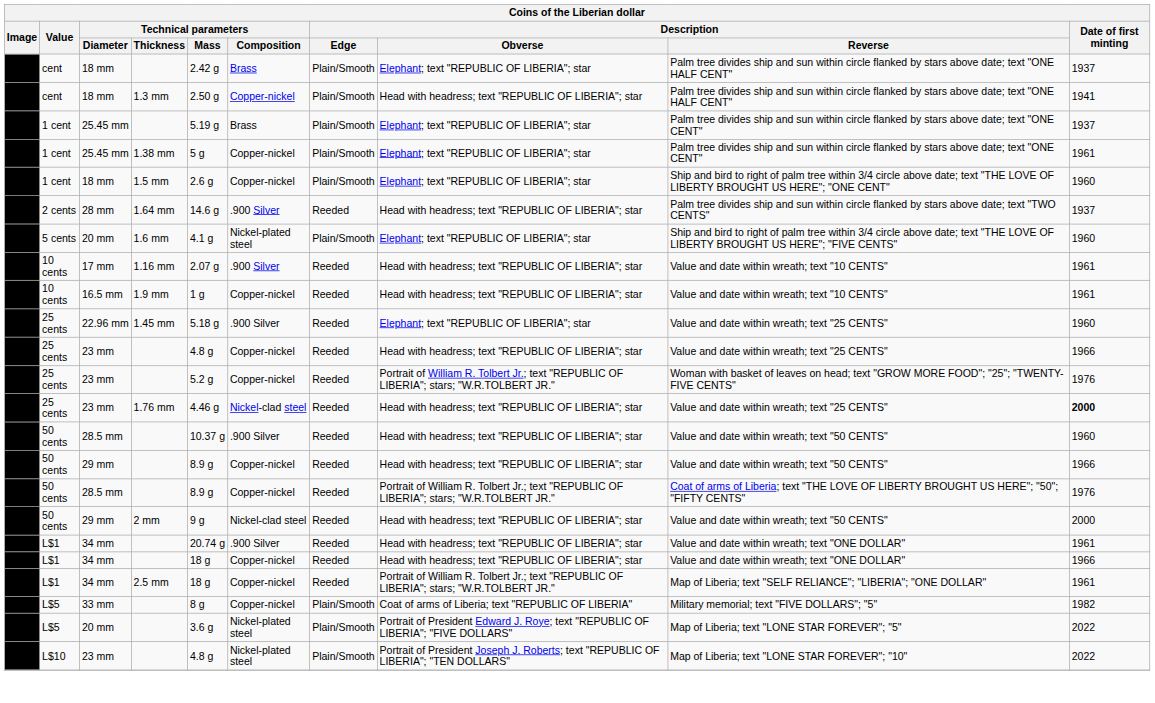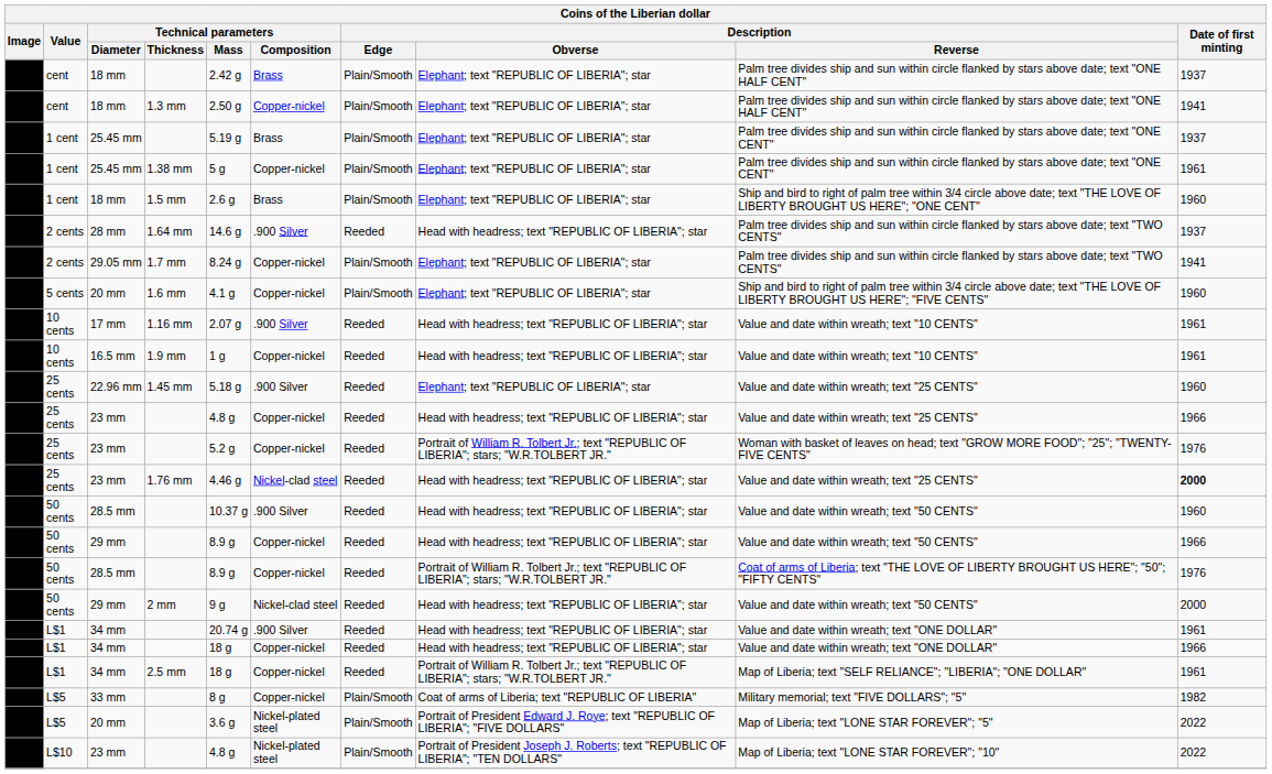 <table class="wikitable" style="font-size: 90%">
 <tr>
 <th colspan="10">Coins of the Liberian dollar</th>
 </tr>
 <tr>
 <th rowspan="2">Image</th>
 <th rowspan="2">Value</th>
 <th colspan="4">Technical parameters</th>
 <th colspan="3">Description</th>
 <th rowspan="2">Date of first minting</th>
 </tr>
 <tr>
 <th>Diameter</th>
 <th>Thickness</th>
 <th>Mass</th>
 <th>Composition</th>
 <th>Edge</th>
 <th>Obverse</th>
 <th>Reverse</th>
 </tr>
 <tr>
 <td style="text-align:center; background:#000;"></td>
 <td> cent</td>
 <td>18 mm</td>
 <td></td>
 <td>2.42 g</td>
 <td><a href='#'>Brass</a></td>
 <td>Plain/Smooth</td>
 <td><a href='#'>Elephant</a>; text "REPUBLIC OF LIBERIA"; star</td>
 <td>Palm tree divides ship and sun within circle flanked by stars above date; text "ONE HALF CENT"</td>
 <td>1937</td>
 </tr>
 <tr>
 <td style="text-align:center; background:#000;"></td>
 <td> cent</td>
 <td>18 mm</td>
 <td>1.3 mm</td>
 <td>2.50 g</td>
 <td><a href='#'>Copper-nickel</a></td>
 <td>Plain/Smooth</td>
-<td>Head with headress; text "REPUBLIC OF LIBERIA"; star</td>
+<td><a href='#'>Elephant</a>; text "REPUBLIC OF LIBERIA"; star</td>
 <td>Palm tree divides ship and sun within circle flanked by stars above date; text "ONE HALF CENT"</td>
 <td>1941</td>
 </tr>
 <tr>
 <td style="text-align:center; background:#000;"></td>
 <td>1 cent</td>
 <td>25.45 mm</td>
 <td></td>
 <td>5.19 g</td>
 <td>Brass</td>
 <td>Plain/Smooth</td>
 <td><a href='#'>Elephant</a>; text "REPUBLIC OF LIBERIA"; star</td>
 <td>Palm tree divides ship and sun within circle flanked by stars above date; text "ONE CENT"</td>
 <td>1937</td>
 </tr>
 <tr>
 <td style="text-align:center; background:#000;"></td>
 <td>1 cent</td>
 <td>25.45 mm</td>
 <td>1.38 mm</td>
 <td>5 g</td>
 <td>Copper-nickel</td>
 <td>Plain/Smooth</td>
 <td><a href='#'>Elephant</a>; text "REPUBLIC OF LIBERIA"; star</td>
 <td>Palm tree divides ship and sun within circle flanked by stars above date; text "ONE CENT"</td>
 <td>1961</td>
 </tr>
 <tr>
 <td style="text-align:center; background:#000;"></td>
 <td>1 cent</td>
 <td>18 mm</td>
 <td>1.5 mm</td>
 <td>2.6 g</td>
-<td>Copper-nickel</td>
+<td>Brass</td>
 <td>Plain/Smooth</td>
 <td><a href='#'>Elephant</a>; text "REPUBLIC OF LIBERIA"; star</td>
 <td>Ship and bird to right of palm tree within 3/4 circle above date; text "THE LOVE OF LIBERTY BROUGHT US HERE"; "ONE CENT"</td>
 <td>1960</td>
 </tr>
 <tr>
 <td style="text-align:center; background:#000;"></td>
 <td>2 cents</td>
 <td>28 mm</td>
 <td>1.64 mm</td>
 <td>14.6 g</td>
 <td>.900 <a href='#'>Silver</a></td>
 <td>Reeded</td>
 <td>Head with headress; text "REPUBLIC OF LIBERIA"; star</td>
 <td>Palm tree divides ship and sun within circle flanked by stars above date; text "TWO CENTS"</td>
 <td>1937</td>
 </tr>
 <tr>
 <td style="text-align:center; background:#000;"></td>
+<td>2 cents</td>
+<td>29.05 mm</td>
+<td>1.7 mm</td>
+<td>8.24 g</td>
+<td>Copper-nickel</td>
+<td>Plain/Smooth</td>
+<td><a href='#'>Elephant</a>; text "REPUBLIC OF LIBERIA"; star</td>
+<td>Palm tree divides ship and sun within circle flanked by stars above date; text "TWO CENTS"</td>
+<td>1941</td>
+</tr>
+<tr>
+<td style="text-align:center; background:#000;"></td>
 <td>5 cents</td>
 <td>20 mm</td>
 <td>1.6 mm</td>
 <td>4.1 g</td>
-<td>Nickel-plated steel</td>
+<td>Copper-nickel</td>
 <td>Plain/Smooth</td>
 <td><a href='#'>Elephant</a>; text "REPUBLIC OF LIBERIA"; star</td>
 <td>Ship and bird to right of palm tree within 3/4 circle above date; text "THE LOVE OF LIBERTY BROUGHT US HERE"; "FIVE CENTS"</td>
 <td>1960</td>
 </tr>
 <tr>
 <td style="text-align:center; background:#000;"></td>
 <td>10 cents</td>
 <td>17 mm</td>
 <td>1.16 mm</td>
 <td>2.07 g</td>
 <td>.900 <a href='#'>Silver</a></td>
 <td>Reeded</td>
 <td>Head with headress; text "REPUBLIC OF LIBERIA"; star</td>
 <td>Value and date within wreath; text "10 CENTS"</td>
 <td>1961</td>
 </tr>
 <tr>
 <td style="text-align:center; background:#000;"></td>
 <td>10 cents</td>
 <td>16.5 mm</td>
 <td>1.9 mm</td>
 <td>1 g</td>
 <td>Copper-nickel</td>
 <td>Reeded</td>
 <td>Head with headress; text "REPUBLIC OF LIBERIA"; star</td>
 <td>Value and date within wreath; text "10 CENTS"</td>
 <td>1961</td>
 </tr>
 <tr>
 <td style="text-align:center; background:#000;"></td>
 <td>25 cents</td>
 <td>22.96 mm</td>
 <td>1.45 mm</td>
 <td>5.18 g</td>
 <td>.900 Silver</td>
 <td>Reeded</td>
 <td><a href='#'>Elephant</a>; text "REPUBLIC OF LIBERIA"; star</td>
 <td>Value and date within wreath; text "25 CENTS"</td>
 <td>1960</td>
 </tr>
 <tr>
 <td style="text-align:center; background:#000;"></td>
 <td>25 cents</td>
 <td>23 mm</td>
 <td></td>
 <td>4.8 g</td>
 <td>Copper-nickel</td>
 <td>Reeded</td>
 <td>Head with headress; text "REPUBLIC OF LIBERIA"; star</td>
 <td>Value and date within wreath; text "25 CENTS"</td>
 <td>1966</td>
 </tr>
 <tr>
 <td style="text-align:center; background:#000;"></td>
 <td>25 cents</td>
 <td>23 mm</td>
 <td></td>
 <td>5.2 g</td>
 <td>Copper-nickel</td>
 <td>Reeded</td>
 <td>Portrait of <a href='#'>William R. Tolbert Jr.</a>; text "REPUBLIC OF LIBERIA"; stars; "W.R.TOLBERT JR."</td>
 <td>Woman with basket of leaves on head; text "GROW MORE FOOD"; "25"; "TWENTY-FIVE CENTS"</td>
 <td>1976</td>
 </tr>
 <tr>
 <td style="text-align:center; background:#000;"></td>
 <td>25 cents</td>
 <td>23 mm</td>
 <td>1.76 mm</td>
 <td>4.46 g</td>
 <td><a href='#'>Nickel</a>-clad <a href='#'>steel</a></td>
 <td>Reeded</td>
 <td>Head with headress; text "REPUBLIC OF LIBERIA"; star</td>
 <td>Value and date within wreath; text "25 CENTS"</td>
 <td><strong>2000</strong></td>
 </tr>
 <tr>
 <td style="text-align:center; background:#000;"></td>
 <td>50 cents</td>
 <td>28.5 mm</td>
 <td></td>
 <td>10.37 g</td>
 <td>.900 Silver</td>
 <td>Reeded</td>
 <td>Head with headress; text "REPUBLIC OF LIBERIA"; star</td>
 <td>Value and date within wreath; text "50 CENTS"</td>
 <td>1960</td>
 </tr>
 <tr>
 <td style="text-align:center; background:#000;"></td>
 <td>50 cents</td>
 <td>29 mm</td>
 <td></td>
 <td>8.9 g</td>
 <td>Copper-nickel</td>
 <td>Reeded</td>
 <td>Head with headress; text "REPUBLIC OF LIBERIA"; star</td>
 <td>Value and date within wreath; text "50 CENTS"</td>
 <td>1966</td>
 </tr>
 <tr>
 <td style="text-align:center; background:#000;"></td>
 <td>50 cents</td>
 <td>28.5 mm</td>
 <td></td>
 <td>8.9 g</td>
 <td>Copper-nickel</td>
 <td>Reeded</td>
 <td>Portrait of William R. Tolbert Jr.; text "REPUBLIC OF LIBERIA"; stars; "W.R.TOLBERT JR."</td>
 <td><a href='#'>Coat of arms of Liberia</a>; text "THE LOVE OF LIBERTY BROUGHT US HERE"; "50"; "FIFTY CENTS"</td>
 <td>1976</td>
 </tr>
 <tr>
 <td style="text-align:center; background:#000;"></td>
 <td>50 cents</td>
 <td>29 mm</td>
 <td>2 mm</td>
 <td>9 g</td>
 <td>Nickel-clad steel</td>
 <td>Reeded</td>
 <td>Head with headress; text "REPUBLIC OF LIBERIA"; star</td>
 <td>Value and date within wreath; text "50 CENTS"</td>
 <td>2000</td>
 </tr>
 <tr>
 <td style="text-align:center; background:#000;"></td>
 <td>L$1</td>
 <td>34 mm</td>
 <td></td>
 <td>20.74 g</td>
 <td>.900 Silver</td>
 <td>Reeded</td>
 <td>Head with headress; text "REPUBLIC OF LIBERIA"; star</td>
 <td>Value and date within wreath; text "ONE DOLLAR"</td>
 <td>1961</td>
 </tr>
 <tr>
 <td style="text-align:center; background:#000;"></td>
 <td>L$1</td>
 <td>34 mm</td>
 <td></td>
 <td>18 g</td>
 <td>Copper-nickel</td>
 <td>Reeded</td>
 <td>Head with headress; text "REPUBLIC OF LIBERIA"; star</td>
 <td>Value and date within wreath; text "ONE DOLLAR"</td>
 <td>1966</td>
 </tr>
 <tr>
 <td style="text-align:center; background:#000;"></td>
 <td>L$1</td>
 <td>34 mm</td>
 <td>2.5 mm</td>
 <td>18 g</td>
 <td>Copper-nickel</td>
 <td>Reeded</td>
 <td>Portrait of William R. Tolbert Jr.; text "REPUBLIC OF LIBERIA"; stars; "W.R.TOLBERT JR."</td>
 <td>Map of Liberia; text "SELF RELIANCE"; "LIBERIA"; "ONE DOLLAR"</td>
 <td>1961</td>
 </tr>
 <tr>
 <td style="text-align:center; background:#000;"></td>
 <td>L$5</td>
 <td>33 mm</td>
 <td></td>
 <td>8 g</td>
 <td>Copper-nickel</td>
 <td>Plain/Smooth</td>
 <td>Coat of arms of Liberia; text "REPUBLIC OF LIBERIA"</td>
 <td>Military memorial; text "FIVE DOLLARS"; "5"</td>
 <td>1982</td>
 </tr>
 <tr>
 <td style="text-align:center; background:#000;"></td>
 <td>L$5</td>
 <td>20 mm</td>
 <td></td>
 <td>3.6 g</td>
 <td>Nickel-plated steel</td>
 <td>Plain/Smooth</td>
 <td>Portrait of President <a href='#'>Edward J. Roye</a>; text "REPUBLIC OF LIBERIA"; "FIVE DOLLARS"</td>
 <td>Map of Liberia; text "LONE STAR FOREVER"; "5"</td>
 <td>2022</td>
 </tr>
 <tr>
 <td style="text-align:center; background:#000;"></td>
 <td>L$10</td>
 <td>23 mm</td>
 <td></td>
 <td>4.8 g</td>
 <td>Nickel-plated steel</td>
 <td>Plain/Smooth</td>
 <td>Portrait of President <a href='#'>Joseph J. Roberts</a>; text "REPUBLIC OF LIBERIA"; "TEN DOLLARS"</td>
 <td>Map of Liberia; text "LONE STAR FOREVER"; "10"</td>
 <td>2022</td>
 </tr>
 <tr>
 </tr>
 </table>
